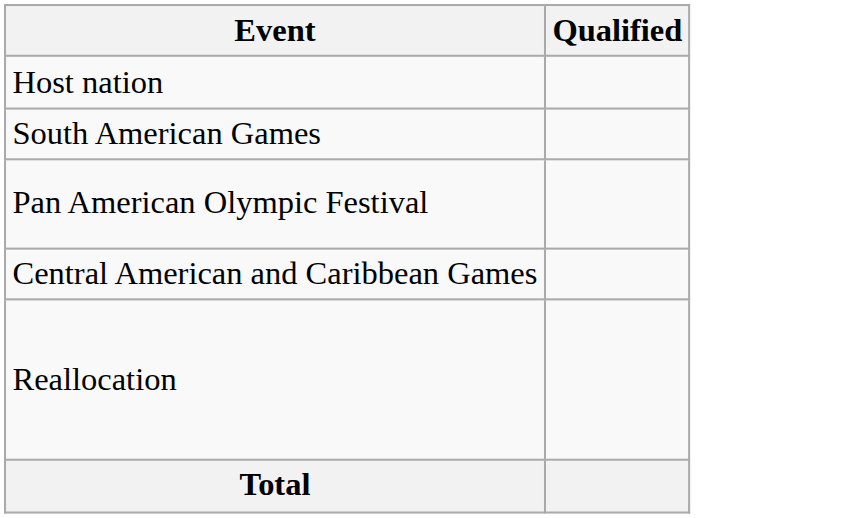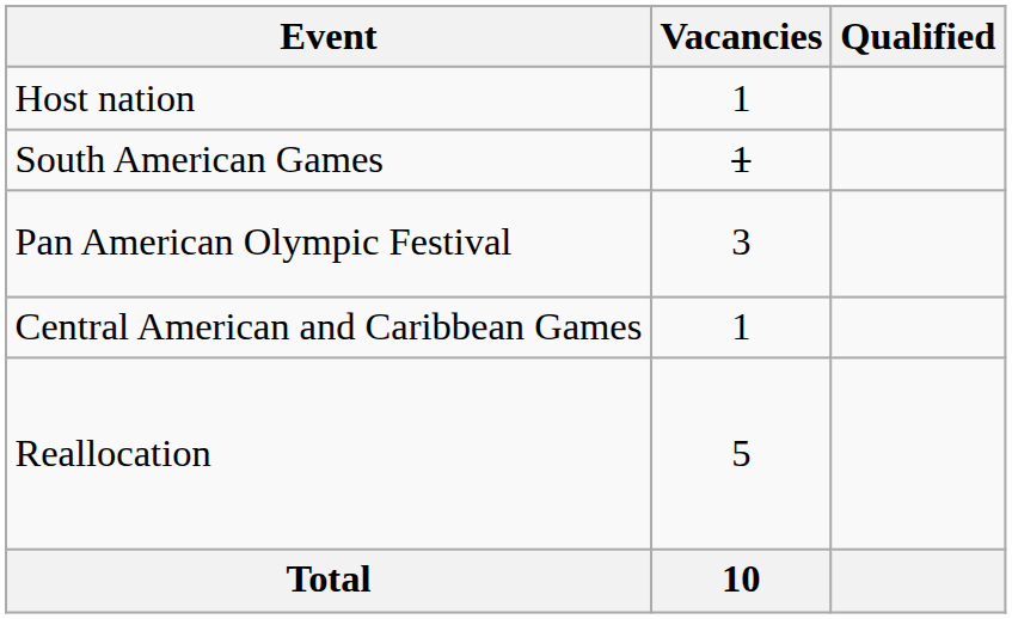 <table class="wikitable">
 <tr>
 <th>Event</th>
+<th>Vacancies</th>
 <th>Qualified</th>
 </tr>
 <tr>
 <td>Host nation</td>
+<td style="text-align:center;">1</td>
 <td></td>
 </tr>
 <tr>
 <td>South American Games</td>
+<td style="text-align:center;"><s>1</s></td>
 <td></td>
 </tr>
 <tr>
 <td>Pan American Olympic Festival</td>
+<td style="text-align:center;">3</td>
 <td><br><br></td>
 </tr>
 <tr>
 <td>Central American and Caribbean Games</td>
+<td style="text-align:center;">1</td>
 <td></td>
 </tr>
 <tr>
 <td>Reallocation</td>
+<td style="text-align:center;">5</td>
 <td><br><br><br><br></td>
 </tr>
 <tr>
 <th>Total</th>
+<th>10</th>
 <th></th>
 </tr>
 </table>
